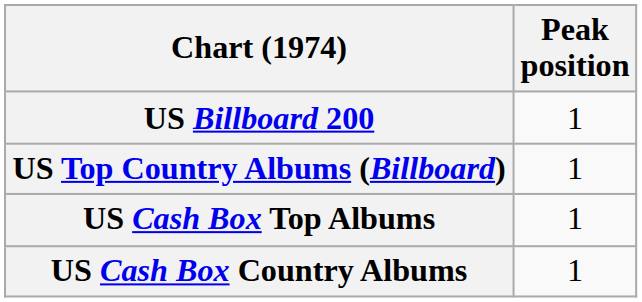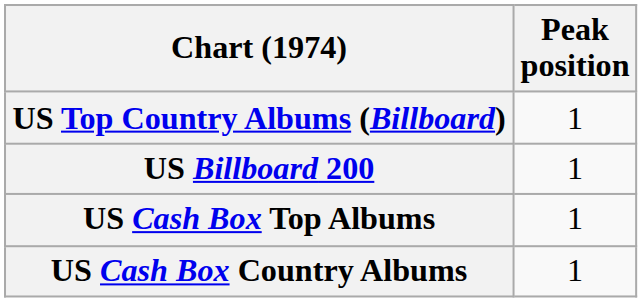 <table class="wikitable plainrowheaders" style="text-align:center">
 <tr>
 <th scope="col">Chart (1974)</th>
 <th scope="col">Peak<br>position</th>
 </tr>
 <tr>
-<th scope="row">US <a href='#'><em>Billboard</em> 200</a></th>
+<th scope="row">US <a href='#'>Top Country Albums</a> (<em><a href='#'>Billboard</a></em>)</th>
 <td>1</td>
 </tr>
 <tr>
-<th scope="row">US <a href='#'>Top Country Albums</a> (<em><a href='#'>Billboard</a></em>)</th>
+<th scope="row">US <a href='#'><em>Billboard</em> 200</a></th>
 <td>1</td>
 </tr>
 <tr>
 <th scope="row">US <em><a href='#'>Cash Box</a></em> Top Albums</th>
 <td align="center">1</td>
 </tr>
 <tr>
 <th scope="row">US <em><a href='#'>Cash Box</a></em> Country Albums</th>
 <td align="center">1</td>
 </tr>
 </table>
